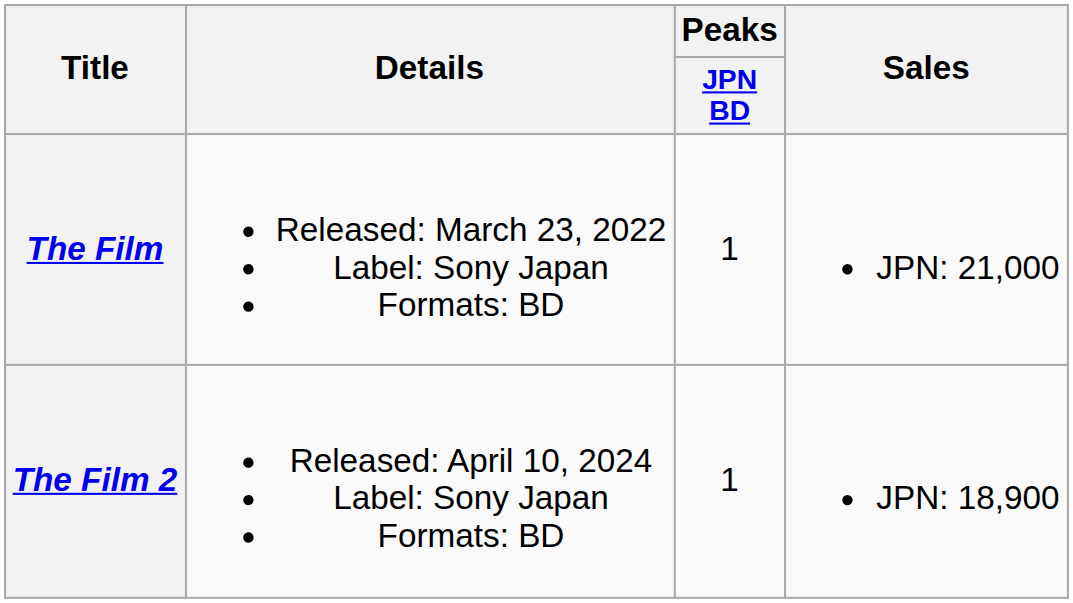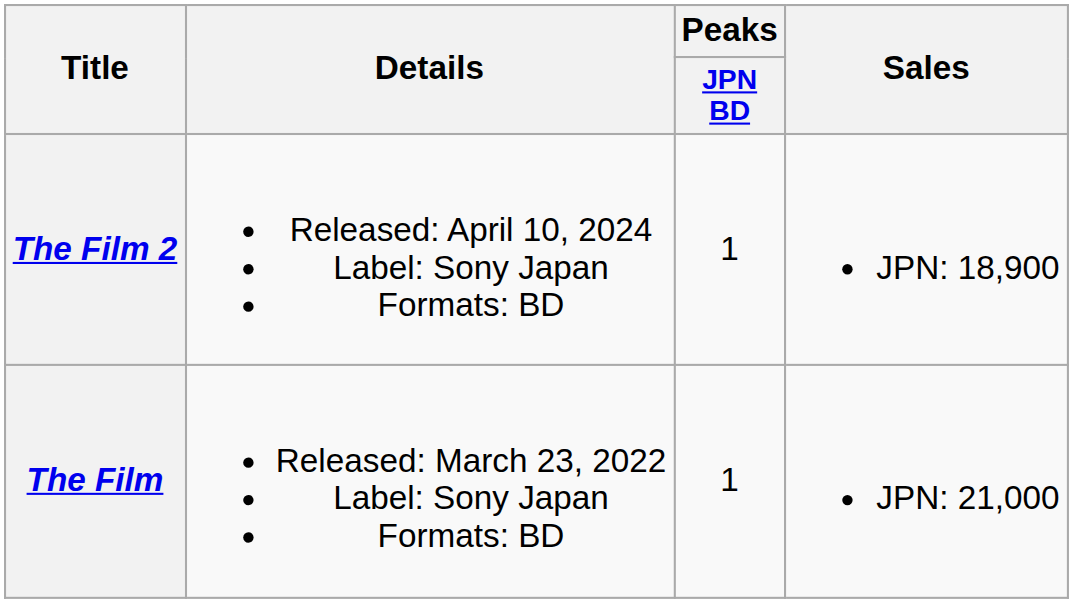 <table class="wikitable plainrowheaders" style="text-align:center">
 <tr>
 <th scope="col" rowspan="2">Title</th>
 <th scope="col" rowspan="2">Details</th>
 <th scope="col" colspan="1">Peaks</th>
 <th scope="col" rowspan="2">Sales</th>
 </tr>
 <tr>
 <th scope="col" style="width:2.5em;font-size:85%"><a href='#'>JPN<br>BD</a><br></th>
 </tr>
 <tr>
+<th scope="row"><em><a href='#'>The Film 2</a></em></th>
+<td><br><ul><li>Released: April 10, 2024</li><li>Label: Sony Japan</li><li>Formats: BD</li></ul></td>
+<td>1</td>
+<td><br><ul><li>JPN: 18,900</li></ul></td>
+</tr>
+<tr>
 <th scope="row"><em><a href='#'>The Film</a></em></th>
 <td><br><ul><li>Released: March 23, 2022</li><li>Label: Sony Japan</li><li>Formats: BD</li></ul></td>
 <td>1</td>
 <td><br><ul><li>JPN: 21,000</li></ul></td>
 </tr>
-<tr>
-<th scope="row"><em><a href='#'>The Film 2</a></em></th>
-<td><br><ul><li>Released: April 10, 2024</li><li>Label: Sony Japan</li><li>Formats: BD</li></ul></td>
-<td>1</td>
-<td><br><ul><li>JPN: 18,900</li></ul></td>
-</tr>
 </table>
